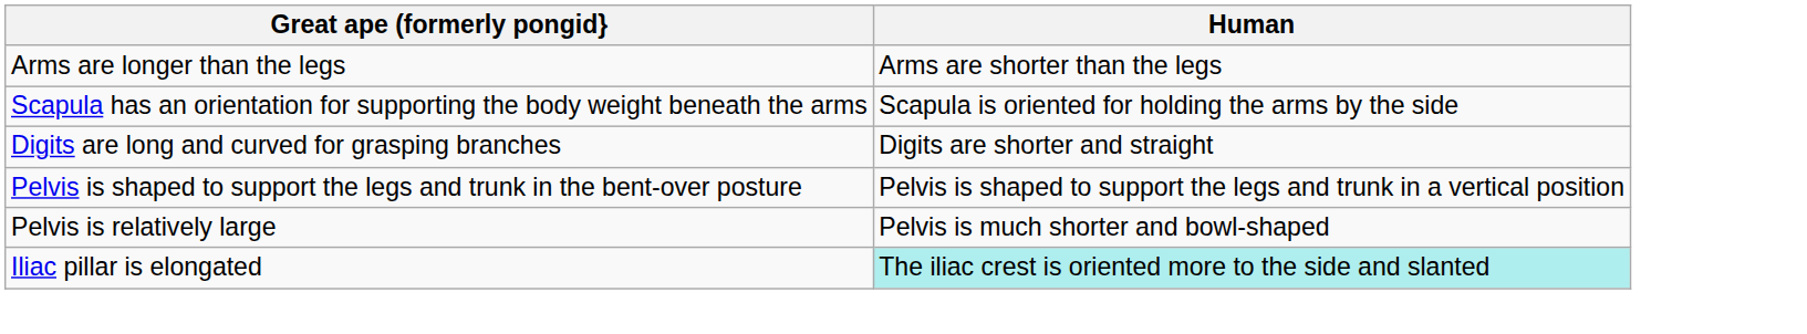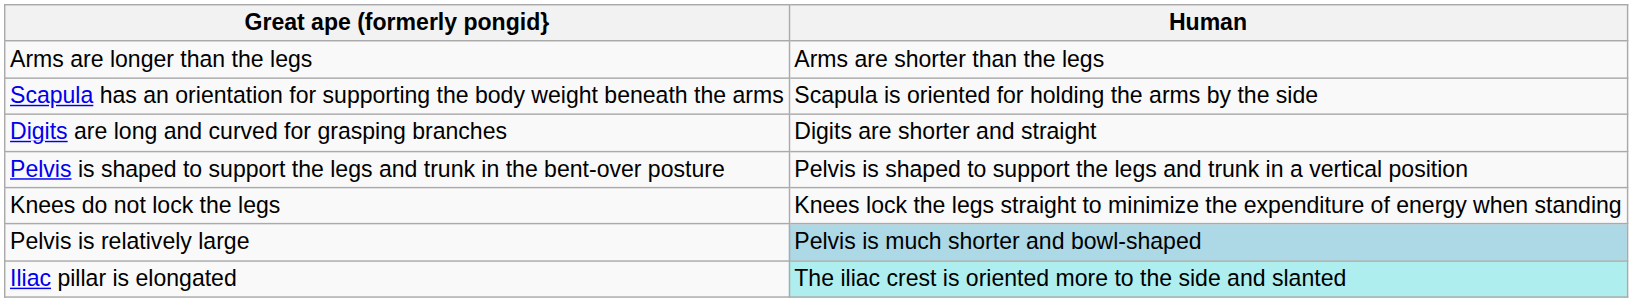 <table class="wikitable">
 <tr>
 <th>Great ape (formerly pongid}</th>
 <th>Human</th>
 </tr>
 <tr>
 <td>Arms are longer than the legs</td>
 <td>Arms are shorter than the legs</td>
 </tr>
 <tr>
 <td><a href='#'>Scapula</a> has an orientation for supporting the body weight beneath the arms</td>
 <td>Scapula is oriented for holding the arms by the side</td>
 </tr>
 <tr>
 <td><a href='#'>Digits</a> are long and curved for grasping branches</td>
 <td>Digits are shorter and straight</td>
 </tr>
 <tr>
 <td><a href='#'>Pelvis</a> is shaped to support the legs and trunk in the bent-over posture</td>
 <td>Pelvis is shaped to support the legs and trunk in a vertical position</td>
 </tr>
 <tr>
+<td>Knees do not lock the legs</td>
+<td>Knees lock the legs straight to minimize the expenditure of energy when standing</td>
+</tr>
+<tr>
 <td>Pelvis is relatively large</td>
-<td>Pelvis is much shorter and bowl-shaped</td>
+<td style="background: lightblue;">Pelvis is much shorter and bowl-shaped</td>
 </tr>
 <tr>
 <td><a href='#'>Iliac</a> pillar is elongated</td>
 <td style="background: paleturquoise;">The iliac crest is oriented more to the side and slanted</td>
 </tr>
 </table>
